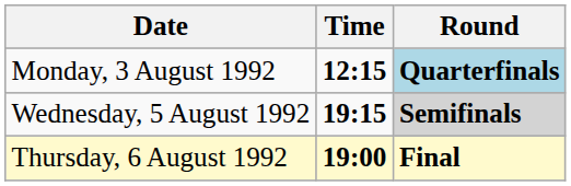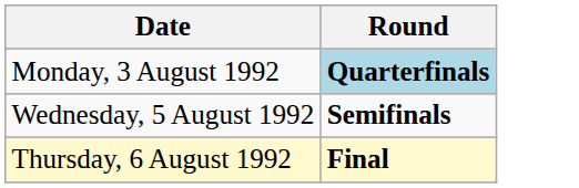 <table class="wikitable">
 <tr>
 <th>Date</th>
-<th>Time</th>
 <th>Round</th>
 </tr>
 <tr>
 <td>Monday, 3 August 1992</td>
-<td><strong>12:15</strong></td>
 <td style="background: lightblue;"><strong>Quarterfinals</strong></td>
 </tr>
 <tr>
 <td>Wednesday, 5 August 1992</td>
-<td><strong>19:15</strong></td>
-<td style="background: lightgrey;"><strong>Semifinals</strong></td>
+<td><strong>Semifinals</strong></td>
 </tr>
 <tr style=background:lemonchiffon>
 <td>Thursday, 6 August 1992</td>
-<td><strong>19:00</strong></td>
 <td><strong>Final</strong></td>
 </tr>
 </table>
